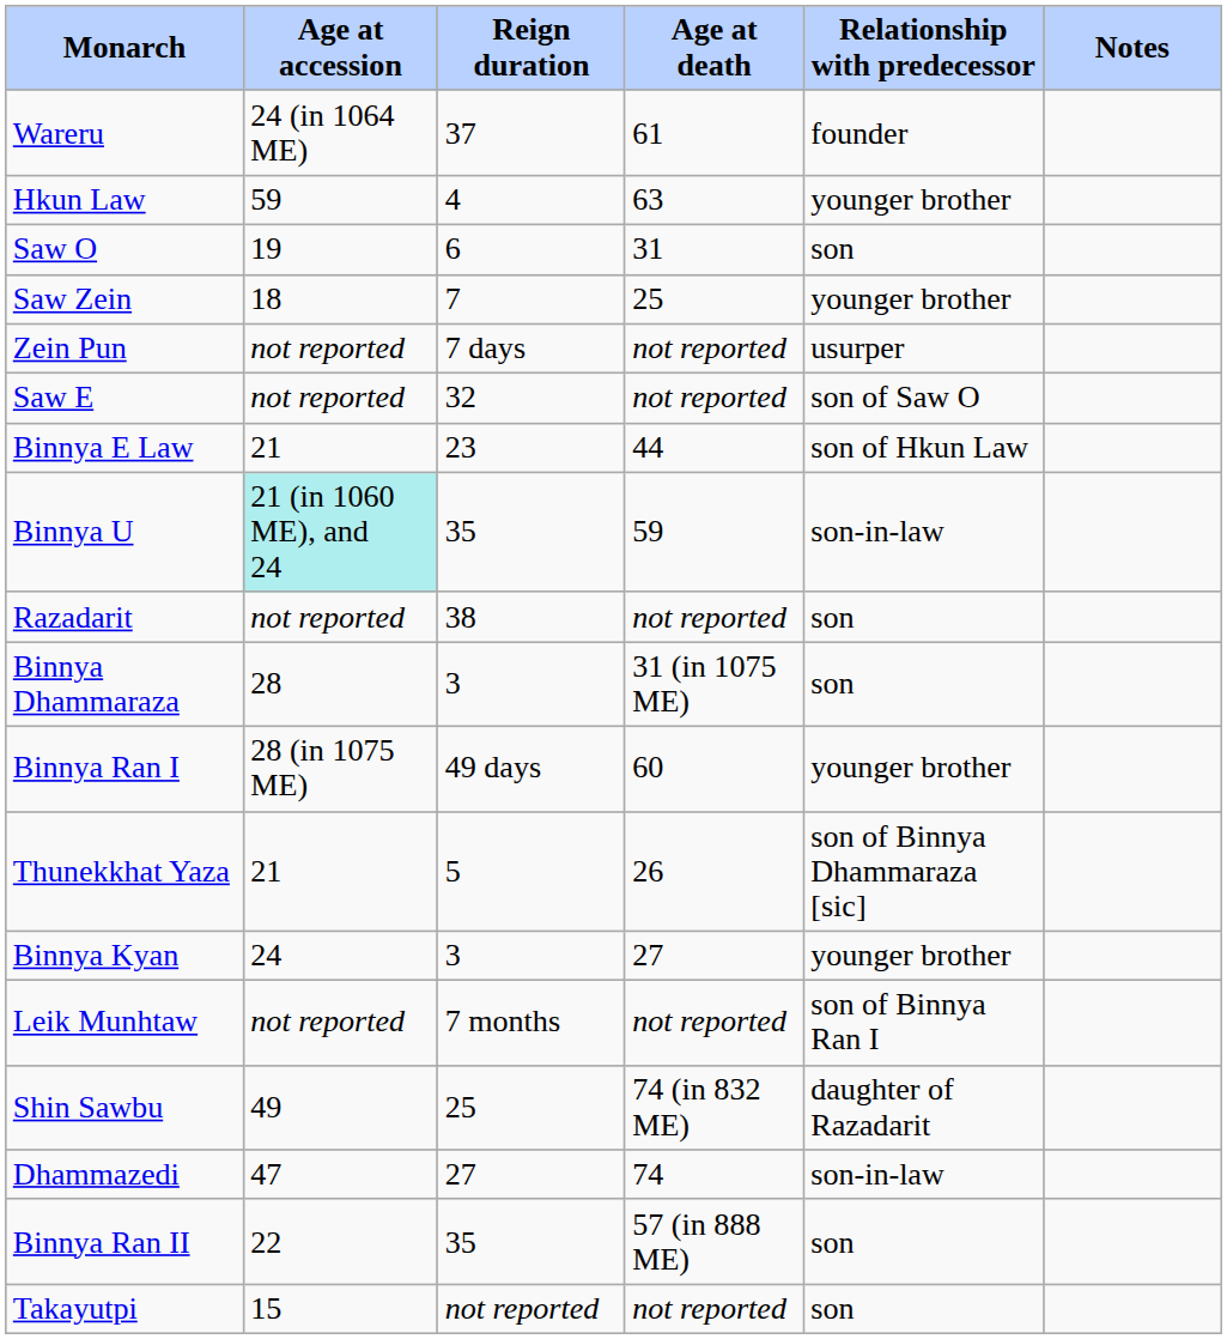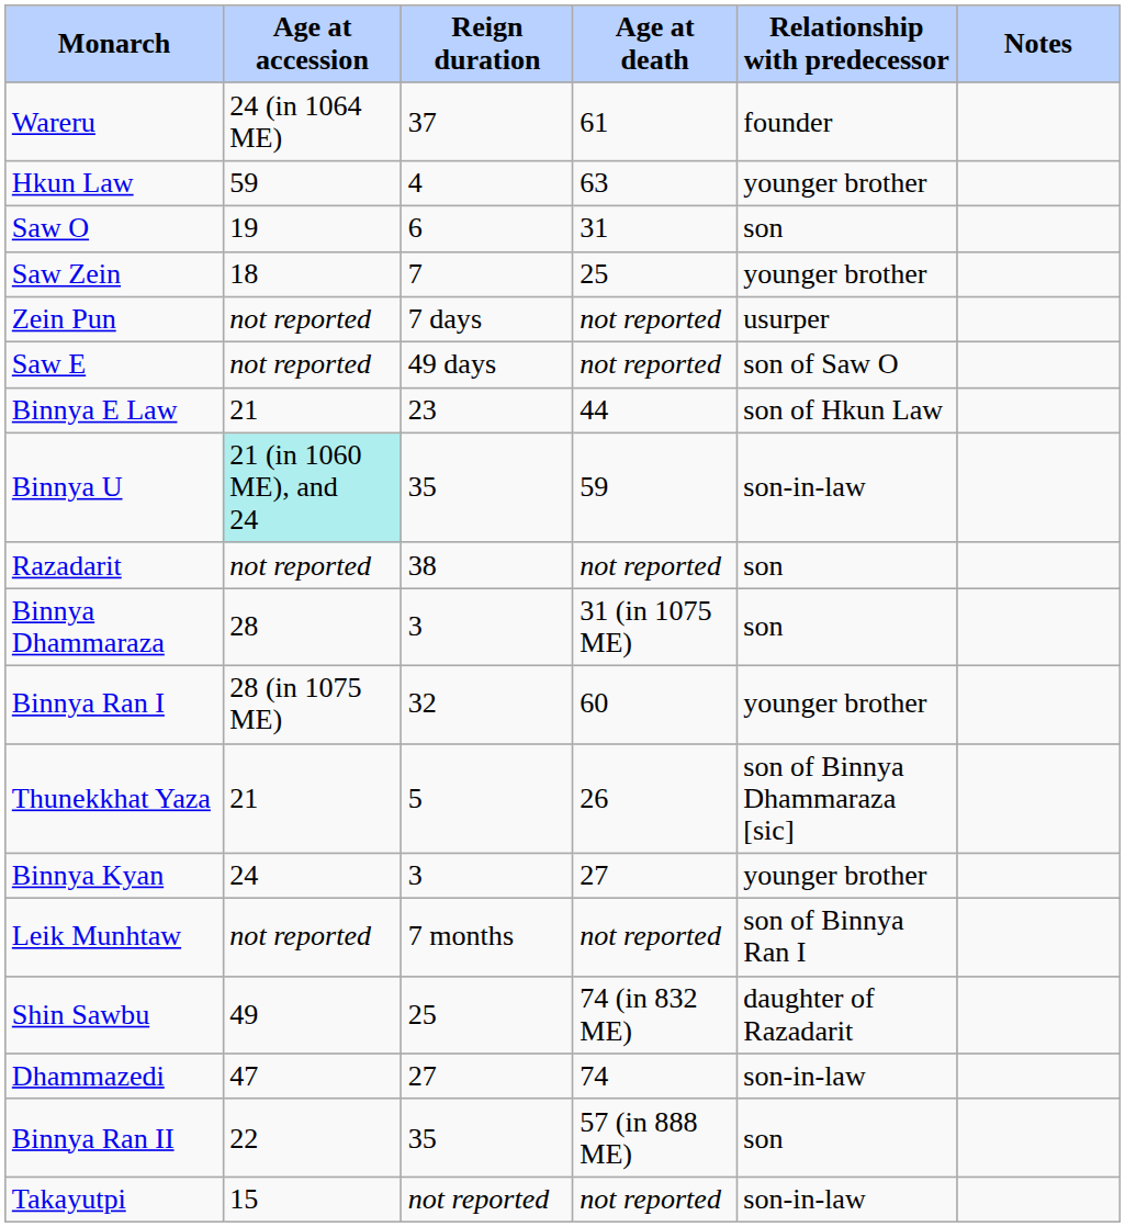 <table width=100% class="wikitable">
 <tr>
 <th style="background-color:#B9D1FF" width=10%>Monarch</th>
 <th style="background-color:#B9D1FF" width=10%>Age at accession</th>
 <th style="background-color:#B9D1FF" width=10%>Reign duration</th>
 <th style="background-color:#B9D1FF" width=10%>Age at death</th>
 <th style="background-color:#B9D1FF" width=10%>Relationship with predecessor</th>
 <th style="background-color:#B9D1FF" width=10%>Notes</th>
 </tr>
 <tr>
 <td><a href='#'>Wareru</a></td>
 <td>24 (in 1064 ME)</td>
 <td>37</td>
 <td>61</td>
 <td>founder</td>
 <td></td>
 </tr>
 <tr>
 <td><a href='#'>Hkun Law</a></td>
 <td>59</td>
 <td>4</td>
 <td>63</td>
 <td>younger brother</td>
 <td></td>
 </tr>
 <tr>
 <td><a href='#'>Saw O</a></td>
 <td>19</td>
 <td>6</td>
 <td>31</td>
 <td>son</td>
 <td></td>
 </tr>
 <tr>
 <td><a href='#'>Saw Zein</a></td>
 <td>18</td>
 <td>7</td>
 <td>25</td>
 <td>younger brother</td>
 <td></td>
 </tr>
 <tr>
 <td><a href='#'>Zein Pun</a></td>
 <td><em>not reported</em></td>
 <td>7 days</td>
 <td><em>not reported</em></td>
 <td>usurper</td>
 <td></td>
 </tr>
 <tr>
 <td><a href='#'>Saw E</a></td>
 <td><em>not reported</em></td>
-<td>32</td>
+<td>49 days</td>
 <td><em>not reported</em></td>
 <td>son of Saw O</td>
 <td></td>
 </tr>
 <tr>
 <td><a href='#'>Binnya E Law</a></td>
 <td>21</td>
 <td>23</td>
 <td>44</td>
 <td>son of Hkun Law</td>
 <td></td>
 </tr>
 <tr>
 <td><a href='#'>Binnya U</a></td>
 <td style="background: paleturquoise;">21 (in 1060 ME), and <br> 24</td>
 <td>35</td>
 <td>59</td>
 <td>son-in-law</td>
 <td></td>
 </tr>
 <tr>
 <td><a href='#'>Razadarit</a></td>
 <td><em>not reported</em></td>
 <td>38</td>
 <td><em>not reported</em></td>
 <td>son</td>
 <td></td>
 </tr>
 <tr>
 <td><a href='#'>Binnya Dhammaraza</a></td>
 <td>28</td>
 <td>3</td>
 <td>31 (in 1075 ME)</td>
 <td>son</td>
 <td></td>
 </tr>
 <tr>
 <td><a href='#'>Binnya Ran I</a></td>
 <td>28 (in 1075 ME)</td>
-<td>49 days</td>
+<td>32</td>
 <td>60</td>
 <td>younger brother</td>
 <td></td>
 </tr>
 <tr>
 <td><a href='#'>Thunekkhat Yaza</a></td>
 <td>21</td>
 <td>5</td>
 <td>26</td>
 <td>son of Binnya Dhammaraza [sic]</td>
 <td></td>
 </tr>
 <tr>
 <td><a href='#'>Binnya Kyan</a></td>
 <td>24</td>
 <td>3</td>
 <td>27</td>
 <td>younger brother</td>
 <td></td>
 </tr>
 <tr>
 <td><a href='#'>Leik Munhtaw</a></td>
 <td><em>not reported</em></td>
 <td>7 months</td>
 <td><em>not reported</em></td>
 <td>son of Binnya Ran I</td>
 <td></td>
 </tr>
 <tr>
 <td><a href='#'>Shin Sawbu</a></td>
 <td>49</td>
 <td>25</td>
 <td>74 (in 832 ME)</td>
 <td>daughter of Razadarit</td>
 <td></td>
 </tr>
 <tr>
 <td><a href='#'>Dhammazedi</a></td>
 <td>47</td>
 <td>27</td>
 <td>74</td>
 <td>son-in-law</td>
 <td></td>
 </tr>
 <tr>
 <td><a href='#'>Binnya Ran II</a></td>
 <td>22</td>
 <td>35</td>
 <td>57 (in 888 ME)</td>
 <td>son</td>
 <td></td>
 </tr>
 <tr>
 <td><a href='#'>Takayutpi</a></td>
 <td>15</td>
 <td><em>not reported</em></td>
 <td><em>not reported</em></td>
-<td>son</td>
+<td>son-in-law</td>
 <td></td>
 </tr>
 </table>
